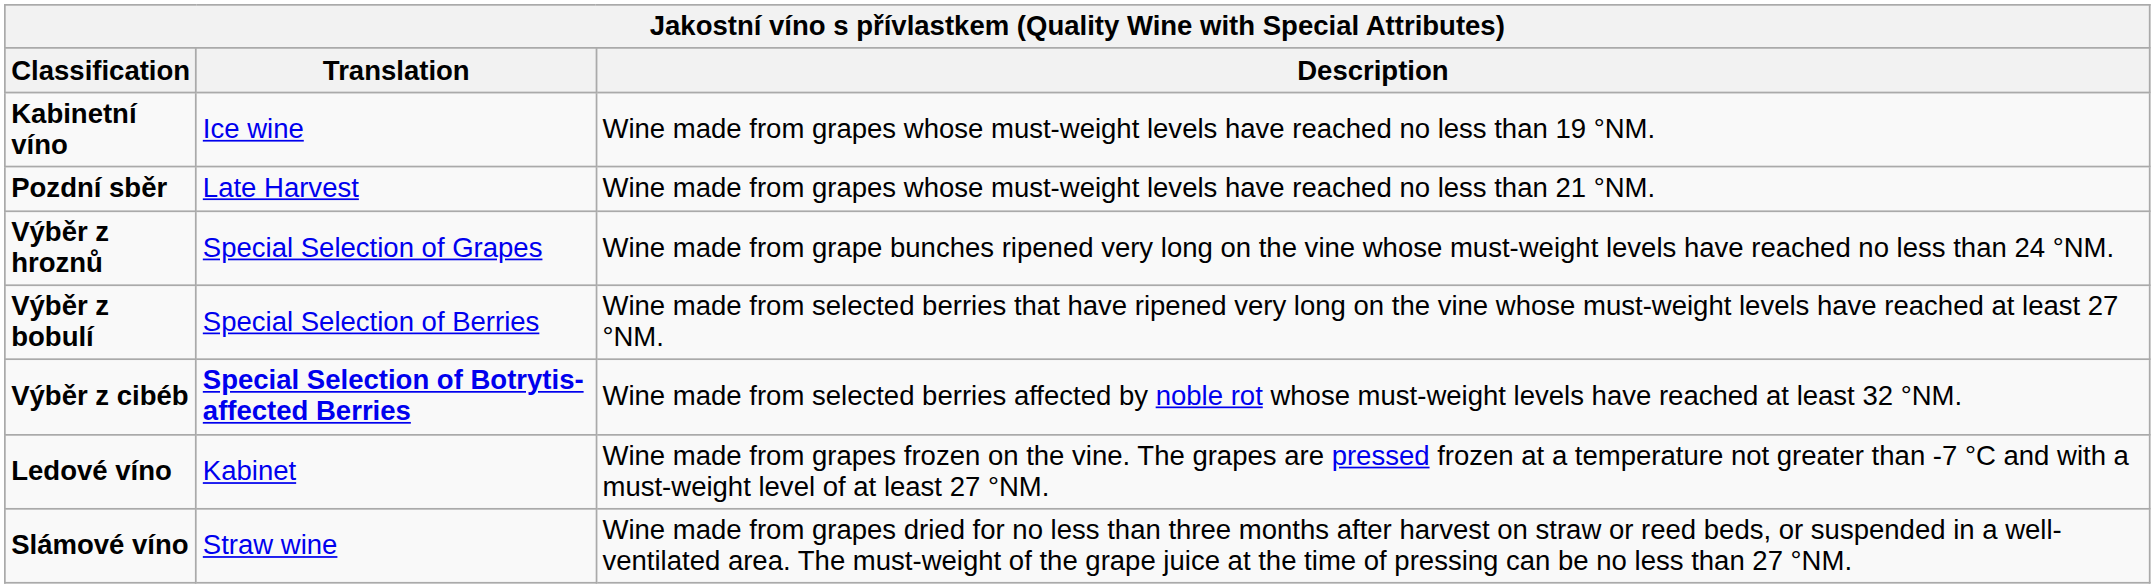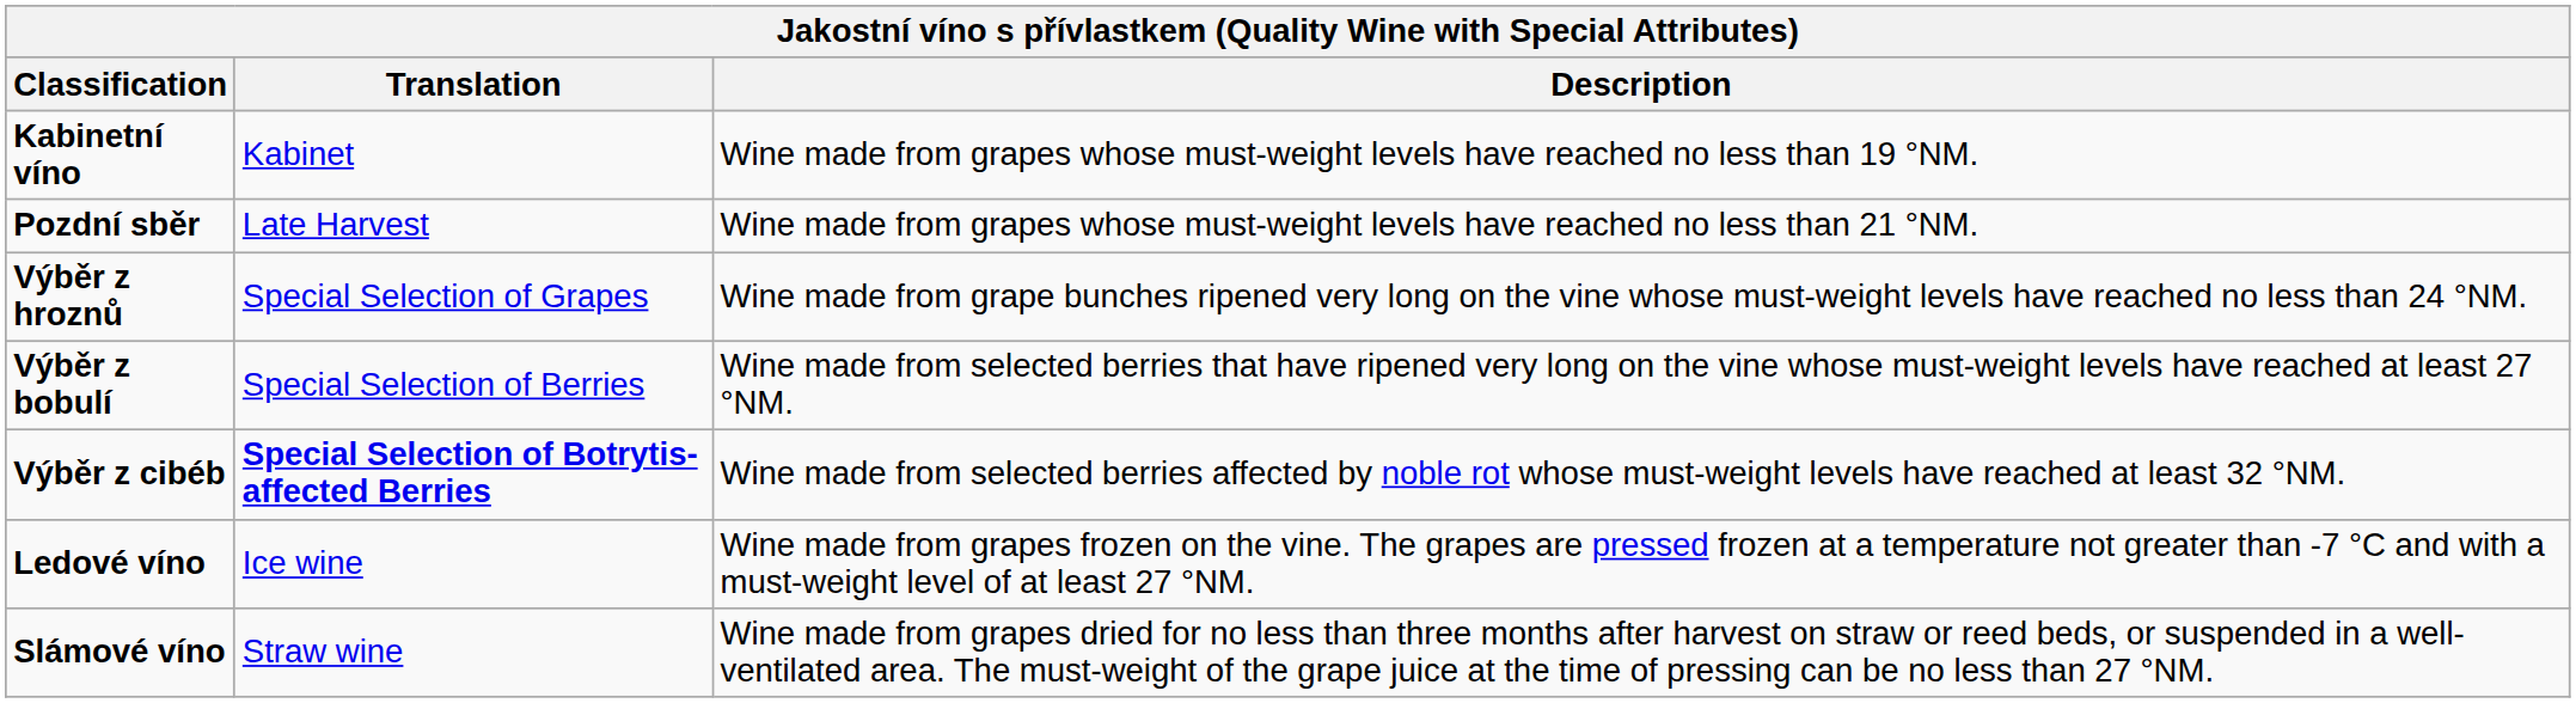 <table class="wikitable">
 <tr>
 <th colspan="8">Jakostní víno s přívlastkem (Quality Wine with Special Attributes)</th>
 </tr>
 <tr bgcolor="lightgrey">
 <th width="100pt">Classification</th>
 <th>Translation</th>
 <th>Description</th>
 </tr>
 <tr>
 <td><strong>Kabinetní víno</strong></td>
-<td><a href='#'>Ice wine</a></td>
+<td><a href='#'>Kabinet</a></td>
 <td>Wine made from grapes whose must-weight levels have reached no less than 19 °NM.</td>
 </tr>
 <tr>
 <td><strong>Pozdní sběr</strong></td>
 <td><a href='#'>Late Harvest</a></td>
 <td>Wine made from grapes whose must-weight levels have reached no less than 21 °NM.</td>
 </tr>
 <tr>
 <td><strong>Výběr z hroznů</strong></td>
 <td><a href='#'>Special Selection of Grapes</a></td>
 <td>Wine made from grape bunches ripened very long on the vine whose must-weight levels have reached no less than 24 °NM.</td>
 </tr>
 <tr>
 <td><strong>Výběr z bobulí</strong></td>
 <td><a href='#'>Special Selection of Berries</a></td>
 <td>Wine made from selected berries that have ripened very long on the vine whose must-weight levels have reached at least 27 °NM.</td>
 </tr>
 <tr>
 <td><strong>Výběr z cibéb</strong></td>
 <td><strong><a href='#'>Special Selection of Botrytis-affected Berries</a></strong></td>
 <td>Wine made from selected berries affected by <a href='#'>noble rot</a> whose must-weight levels have reached at least 32 °NM.</td>
 </tr>
 <tr>
 <td><strong>Ledové víno</strong></td>
-<td><a href='#'>Kabinet</a></td>
+<td><a href='#'>Ice wine</a></td>
 <td>Wine made from grapes frozen on the vine. The grapes are <a href='#'>pressed</a> frozen at a temperature not greater than -7 °C and with a must-weight level of at least 27 °NM.</td>
 </tr>
 <tr>
 <td><strong>Slámové víno</strong></td>
 <td><a href='#'>Straw wine</a></td>
 <td>Wine made from grapes dried for no less than three months after harvest on straw or reed beds, or suspended in a well-ventilated area. The must-weight of the grape juice at the time of pressing can be no less than 27 °NM.</td>
 </tr>
 </table>
